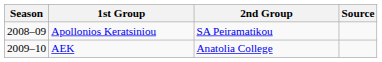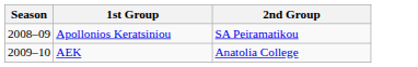 <table class="wikitable">
 <tr>
 <th>Season</th>
 <th width="200">1st Group</th>
 <th width="200">2nd Group</th>
-<th width="40">Source</th>
 </tr>
 <tr>
 <td>2008–09</td>
 <td><a href='#'>Apollonios Keratsiniou</a></td>
 <td><a href='#'>SA Peiramatikou</a></td>
-<td></td>
 </tr>
 <tr>
 <td>2009–10</td>
 <td><a href='#'>AEK</a></td>
 <td><a href='#'>Anatolia College</a></td>
-<td></td>
 </tr>
 </table>
